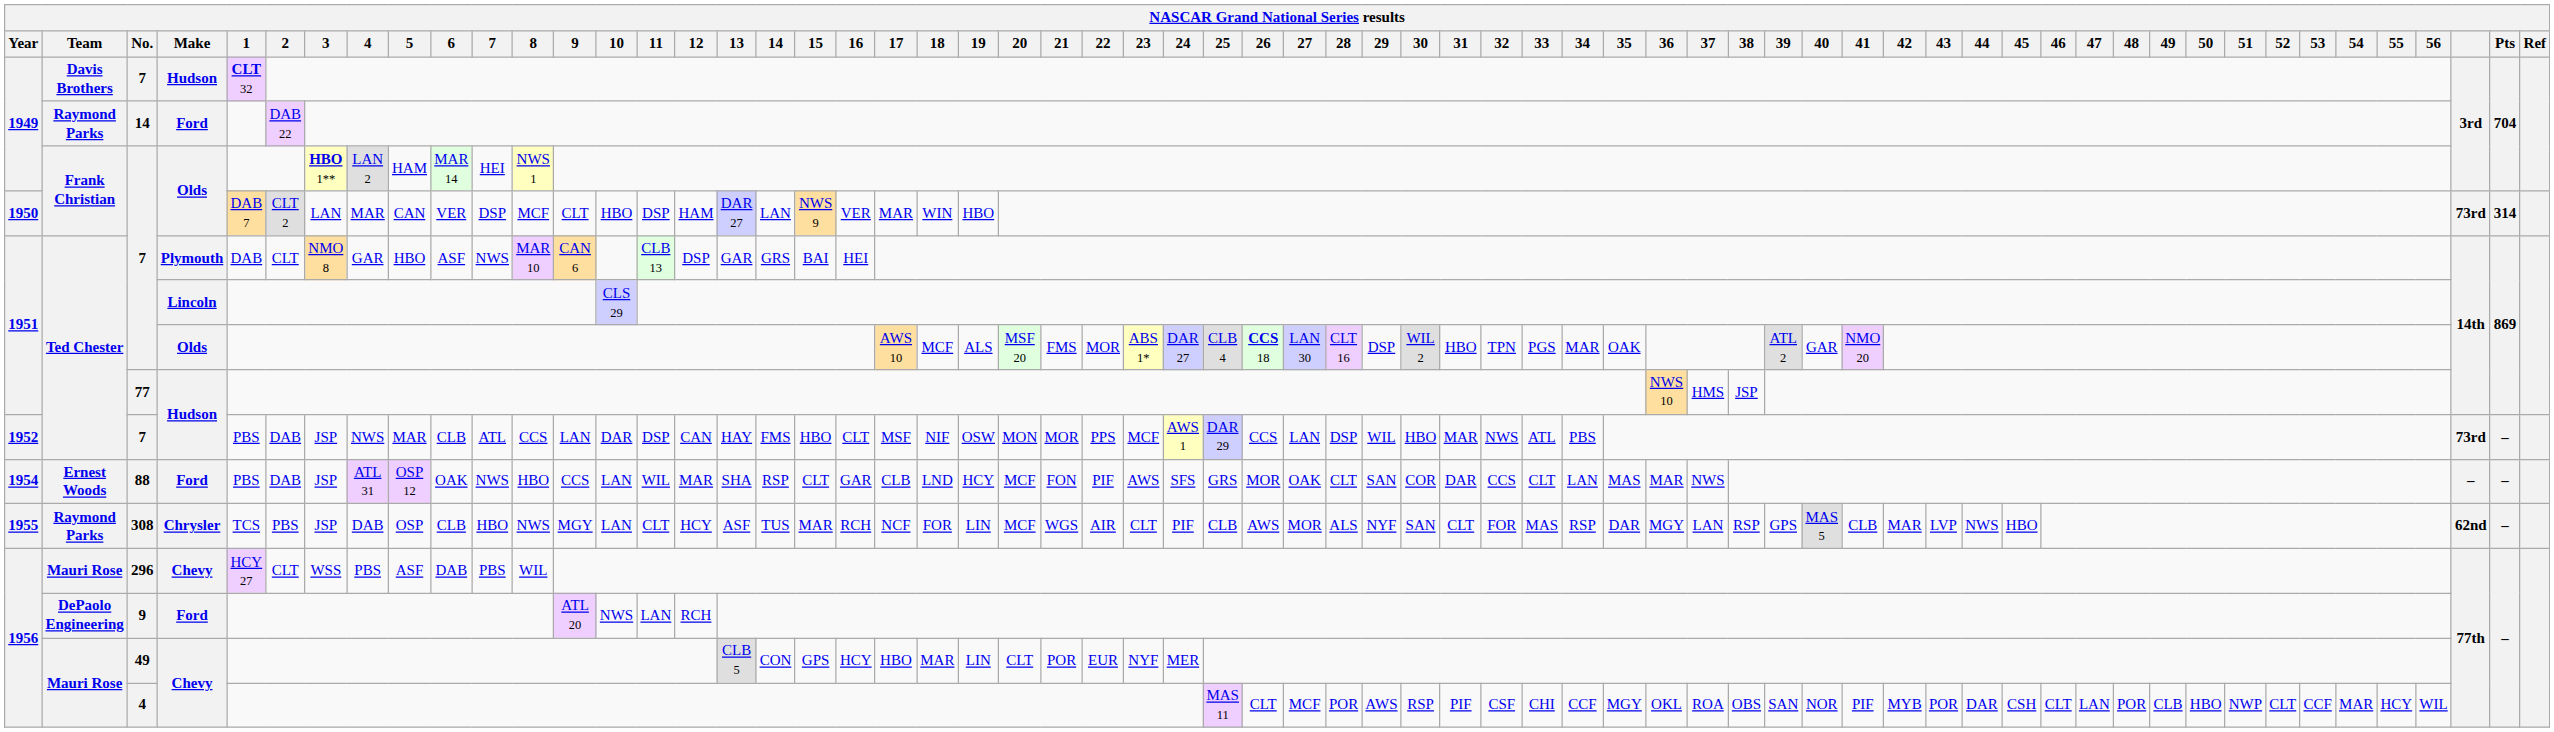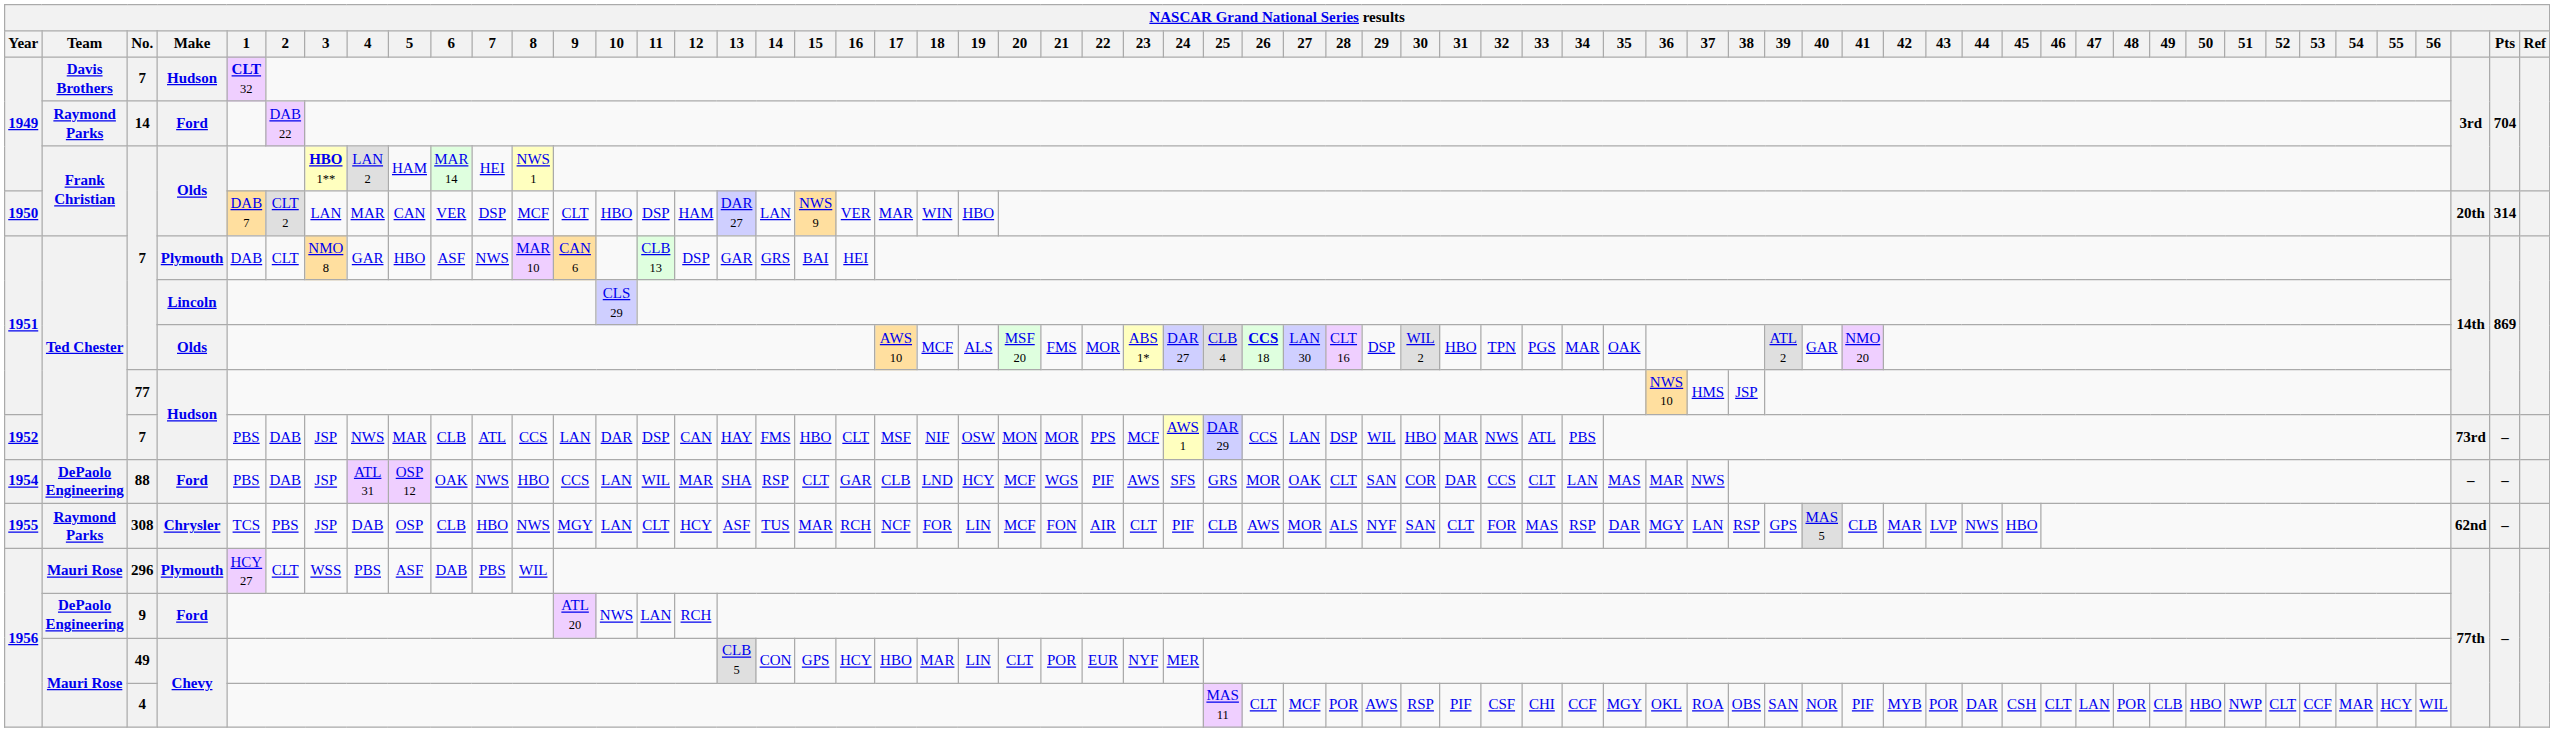 <table class="wikitable" style="text-align:center; font-size:75%">
 <tr>
 <th colspan="69"><a href='#'>NASCAR Grand National Series</a> results</th>
 </tr>
 <tr>
 <th>Year</th>
 <th>Team</th>
 <th>No.</th>
 <th>Make</th>
 <th>1</th>
 <th>2</th>
 <th>3</th>
 <th>4</th>
 <th>5</th>
 <th>6</th>
 <th>7</th>
 <th>8</th>
 <th>9</th>
 <th>10</th>
 <th>11</th>
 <th>12</th>
 <th>13</th>
 <th>14</th>
 <th>15</th>
 <th>16</th>
 <th>17</th>
 <th>18</th>
 <th>19</th>
 <th>20</th>
 <th>21</th>
 <th>22</th>
 <th>23</th>
 <th>24</th>
 <th>25</th>
 <th>26</th>
 <th>27</th>
 <th>28</th>
 <th>29</th>
 <th>30</th>
 <th>31</th>
 <th>32</th>
 <th>33</th>
 <th>34</th>
 <th>35</th>
 <th>36</th>
 <th>37</th>
 <th>38</th>
 <th>39</th>
 <th>40</th>
 <th>41</th>
 <th>42</th>
 <th>43</th>
 <th>44</th>
 <th>45</th>
 <th>46</th>
 <th>47</th>
 <th>48</th>
 <th>49</th>
 <th>50</th>
 <th>51</th>
 <th>52</th>
 <th>53</th>
 <th>54</th>
 <th>55</th>
 <th>56</th>
 <th></th>
 <th>Pts</th>
 <th>Ref</th>
 </tr>
 <tr>
 <th rowspan=3><a href='#'>1949</a></th>
 <th><a href='#'>Davis Brothers</a></th>
 <th>7</th>
 <th><a href='#'>Hudson</a></th>
 <td style="background:#EFCFFF;"><strong><a href='#'>CLT</a></strong> <br><small>32</small></td>
 <td colspan=55></td>
 <th rowspan=3>3rd</th>
 <th rowspan=3>704</th>
 <th rowspan=3></th>
 </tr>
 <tr>
 <th><a href='#'>Raymond Parks</a></th>
 <th>14</th>
 <th><a href='#'>Ford</a></th>
 <td></td>
 <td style="background:#EFCFFF;"><a href='#'>DAB</a> <br><small>22</small></td>
 <td colspan=54></td>
 </tr>
 <tr>
 <th rowspan=2><a href='#'>Frank Christian</a></th>
 <th rowspan=5>7</th>
 <th rowspan=2><a href='#'>Olds</a></th>
 <td colspan=2></td>
 <td style="background:#FFFFBF;"><strong><a href='#'>HBO</a></strong> <br><small>1**</small></td>
 <td style="background:#DFDFDF;"><a href='#'>LAN</a> <br><small>2</small></td>
 <td><a href='#'>HAM</a></td>
 <td style="background:#DFFFDF;"><a href='#'>MAR</a> <br><small>14</small></td>
 <td><a href='#'>HEI</a></td>
 <td style="background:#FFFFBF;"><a href='#'>NWS</a> <br><small>1</small></td>
 <td colspan="48"></td>
 </tr>
 <tr>
 <th><a href='#'>1950</a></th>
 <td style="background:#FFDF9F;"><a href='#'>DAB</a> <br><small>7</small></td>
 <td style="background:#DFDFDF;"><a href='#'>CLT</a> <br><small>2</small></td>
 <td><a href='#'>LAN</a></td>
 <td><a href='#'>MAR</a></td>
 <td><a href='#'>CAN</a></td>
 <td><a href='#'>VER</a></td>
 <td><a href='#'>DSP</a></td>
 <td><a href='#'>MCF</a></td>
 <td><a href='#'>CLT</a></td>
 <td><a href='#'>HBO</a></td>
 <td><a href='#'>DSP</a></td>
 <td><a href='#'>HAM</a></td>
 <td style="background:#CFCFFF;"><a href='#'>DAR</a> <br><small>27</small></td>
 <td><a href='#'>LAN</a></td>
 <td style="background:#FFDF9F;"><a href='#'>NWS</a> <br><small>9</small></td>
 <td><a href='#'>VER</a></td>
 <td><a href='#'>MAR</a></td>
 <td><a href='#'>WIN</a></td>
 <td><a href='#'>HBO</a></td>
 <td colspan="37"></td>
-<th>73rd</th>
+<th>20th</th>
 <th>314</th>
 <th></th>
 </tr>
 <tr>
 <th rowspan=4><a href='#'>1951</a></th>
 <th rowspan=5><a href='#'>Ted Chester</a></th>
 <th><a href='#'>Plymouth</a></th>
 <td><a href='#'>DAB</a></td>
 <td><a href='#'>CLT</a></td>
 <td style="background:#FFDF9F;"><a href='#'>NMO</a> <br><small>8</small></td>
 <td><a href='#'>GAR</a></td>
 <td><a href='#'>HBO</a></td>
 <td><a href='#'>ASF</a></td>
 <td><a href='#'>NWS</a></td>
 <td style="background:#EFCFFF;"><a href='#'>MAR</a> <br><small>10</small></td>
 <td style="background:#FFDF9F;"><a href='#'>CAN</a> <br><small>6</small></td>
 <td></td>
 <td style="background:#DFFFDF;"><a href='#'>CLB</a> <br><small>13</small></td>
 <td><a href='#'>DSP</a></td>
 <td><a href='#'>GAR</a></td>
 <td><a href='#'>GRS</a></td>
 <td><a href='#'>BAI</a></td>
 <td><a href='#'>HEI</a></td>
 <td colspan=40></td>
 <th rowspan=4>14th</th>
 <th rowspan=4>869</th>
 <th rowspan=4></th>
 </tr>
 <tr>
 <th><a href='#'>Lincoln</a></th>
 <td colspan=9></td>
 <td style="background:#CFCFFF;"><a href='#'>CLS</a> <br><small>29</small></td>
 <td colspan=46></td>
 </tr>
 <tr>
 <th><a href='#'>Olds</a></th>
 <td colspan=16></td>
 <td style="background:#FFDF9F;"><a href='#'>AWS</a> <br><small>10</small></td>
 <td><a href='#'>MCF</a></td>
 <td><a href='#'>ALS</a></td>
 <td style="background:#DFFFDF;"><a href='#'>MSF</a> <br><small>20</small></td>
 <td><a href='#'>FMS</a></td>
 <td><a href='#'>MOR</a></td>
 <td style="background:#FFFFBF;"><a href='#'>ABS</a> <br><small>1*</small></td>
 <td style="background:#CFCFFF;"><a href='#'>DAR</a> <br><small>27</small></td>
 <td style="background:#DFDFDF;"><a href='#'>CLB</a> <br><small>4</small></td>
 <td style="background:#DFFFDF;"><strong><a href='#'>CCS</a></strong> <br><small>18</small></td>
 <td style="background:#CFCFFF;"><a href='#'>LAN</a> <br><small>30</small></td>
 <td style="background:#EFCFFF;"><a href='#'>CLT</a> <br><small>16</small></td>
 <td><a href='#'>DSP</a></td>
 <td style="background:#DFDFDF;"><a href='#'>WIL</a> <br><small>2</small></td>
 <td><a href='#'>HBO</a></td>
 <td><a href='#'>TPN</a></td>
 <td><a href='#'>PGS</a></td>
 <td><a href='#'>MAR</a></td>
 <td><a href='#'>OAK</a></td>
 <td colspan=3></td>
 <td style="background:#DFDFDF;"><a href='#'>ATL</a> <br><small>2</small></td>
 <td><a href='#'>GAR</a></td>
 <td style="background:#EFCFFF;"><a href='#'>NMO</a> <br><small>20</small></td>
 <td colspan="15"></td>
 </tr>
 <tr>
 <th>77</th>
 <th rowspan=2><a href='#'>Hudson</a></th>
 <td colspan=35></td>
 <td style="background:#FFDF9F;"><a href='#'>NWS</a> <br><small>10</small></td>
 <td><a href='#'>HMS</a></td>
 <td><a href='#'>JSP</a></td>
 <td colspan=18></td>
 </tr>
 <tr>
 <th><a href='#'>1952</a></th>
 <th>7</th>
 <td><a href='#'>PBS</a></td>
 <td><a href='#'>DAB</a></td>
 <td><a href='#'>JSP</a></td>
 <td><a href='#'>NWS</a></td>
 <td><a href='#'>MAR</a></td>
 <td><a href='#'>CLB</a></td>
 <td><a href='#'>ATL</a></td>
 <td><a href='#'>CCS</a></td>
 <td><a href='#'>LAN</a></td>
 <td><a href='#'>DAR</a></td>
 <td><a href='#'>DSP</a></td>
 <td><a href='#'>CAN</a></td>
 <td><a href='#'>HAY</a></td>
 <td><a href='#'>FMS</a></td>
 <td><a href='#'>HBO</a></td>
 <td><a href='#'>CLT</a></td>
 <td><a href='#'>MSF</a></td>
 <td><a href='#'>NIF</a></td>
 <td><a href='#'>OSW</a></td>
 <td><a href='#'>MON</a></td>
 <td><a href='#'>MOR</a></td>
 <td><a href='#'>PPS</a></td>
 <td><a href='#'>MCF</a></td>
 <td style="background:#FFFFBF;"><a href='#'>AWS</a> <br><small>1</small></td>
 <td style="background:#CFCFFF;"><a href='#'>DAR</a> <br><small>29</small></td>
 <td><a href='#'>CCS</a></td>
 <td><a href='#'>LAN</a></td>
 <td><a href='#'>DSP</a></td>
 <td><a href='#'>WIL</a></td>
 <td><a href='#'>HBO</a></td>
 <td><a href='#'>MAR</a></td>
 <td><a href='#'>NWS</a></td>
 <td><a href='#'>ATL</a></td>
 <td><a href='#'>PBS</a></td>
 <td colspan="22"></td>
 <th>73rd</th>
 <th>–</th>
 <th></th>
 </tr>
 <tr>
 <th><a href='#'>1954</a></th>
-<th><a href='#'>Ernest Woods</a></th>
+<th><a href='#'>DePaolo Engineering</a></th>
 <th>88</th>
 <th><a href='#'>Ford</a></th>
 <td><a href='#'>PBS</a></td>
 <td><a href='#'>DAB</a></td>
 <td><a href='#'>JSP</a></td>
 <td style="background:#EFCFFF;"><a href='#'>ATL</a> <br><small>31</small></td>
 <td style="background:#EFCFFF;"><a href='#'>OSP</a> <br><small>12</small></td>
 <td><a href='#'>OAK</a></td>
 <td><a href='#'>NWS</a></td>
 <td><a href='#'>HBO</a></td>
 <td><a href='#'>CCS</a></td>
 <td><a href='#'>LAN</a></td>
 <td><a href='#'>WIL</a></td>
 <td><a href='#'>MAR</a></td>
 <td><a href='#'>SHA</a></td>
 <td><a href='#'>RSP</a></td>
 <td><a href='#'>CLT</a></td>
 <td><a href='#'>GAR</a></td>
 <td><a href='#'>CLB</a></td>
 <td><a href='#'>LND</a></td>
 <td><a href='#'>HCY</a></td>
 <td><a href='#'>MCF</a></td>
-<td><a href='#'>FON</a></td>
+<td><a href='#'>WGS</a></td>
 <td><a href='#'>PIF</a></td>
 <td><a href='#'>AWS</a></td>
 <td><a href='#'>SFS</a></td>
 <td><a href='#'>GRS</a></td>
 <td><a href='#'>MOR</a></td>
 <td><a href='#'>OAK</a></td>
 <td><a href='#'>CLT</a></td>
 <td><a href='#'>SAN</a></td>
 <td><a href='#'>COR</a></td>
 <td><a href='#'>DAR</a></td>
 <td><a href='#'>CCS</a></td>
 <td><a href='#'>CLT</a></td>
 <td><a href='#'>LAN</a></td>
 <td><a href='#'>MAS</a></td>
 <td><a href='#'>MAR</a></td>
 <td><a href='#'>NWS</a></td>
 <td colspan="19"></td>
 <th>–</th>
 <th>–</th>
 <th></th>
 </tr>
 <tr>
 <th><a href='#'>1955</a></th>
 <th><a href='#'>Raymond Parks</a></th>
 <th>308</th>
 <th><a href='#'>Chrysler</a></th>
 <td><a href='#'>TCS</a></td>
 <td><a href='#'>PBS</a></td>
 <td><a href='#'>JSP</a></td>
 <td><a href='#'>DAB</a></td>
 <td><a href='#'>OSP</a></td>
 <td><a href='#'>CLB</a></td>
 <td><a href='#'>HBO</a></td>
 <td><a href='#'>NWS</a></td>
 <td><a href='#'>MGY</a></td>
 <td><a href='#'>LAN</a></td>
 <td><a href='#'>CLT</a></td>
 <td><a href='#'>HCY</a></td>
 <td><a href='#'>ASF</a></td>
 <td><a href='#'>TUS</a></td>
 <td><a href='#'>MAR</a></td>
 <td><a href='#'>RCH</a></td>
 <td><a href='#'>NCF</a></td>
 <td><a href='#'>FOR</a></td>
 <td><a href='#'>LIN</a></td>
 <td><a href='#'>MCF</a></td>
-<td><a href='#'>WGS</a></td>
+<td><a href='#'>FON</a></td>
 <td><a href='#'>AIR</a></td>
 <td><a href='#'>CLT</a></td>
 <td><a href='#'>PIF</a></td>
 <td><a href='#'>CLB</a></td>
 <td><a href='#'>AWS</a></td>
 <td><a href='#'>MOR</a></td>
 <td><a href='#'>ALS</a></td>
 <td><a href='#'>NYF</a></td>
 <td><a href='#'>SAN</a></td>
 <td><a href='#'>CLT</a></td>
 <td><a href='#'>FOR</a></td>
 <td><a href='#'>MAS</a></td>
 <td><a href='#'>RSP</a></td>
 <td><a href='#'>DAR</a></td>
 <td><a href='#'>MGY</a></td>
 <td><a href='#'>LAN</a></td>
 <td><a href='#'>RSP</a></td>
 <td><a href='#'>GPS</a></td>
 <td style="background:#DFDFDF;"><a href='#'>MAS</a> <br><small>5</small></td>
 <td><a href='#'>CLB</a></td>
 <td><a href='#'>MAR</a></td>
 <td><a href='#'>LVP</a></td>
 <td><a href='#'>NWS</a></td>
 <td><a href='#'>HBO</a></td>
 <td colspan="11"></td>
 <th>62nd</th>
 <th>–</th>
 <th></th>
 </tr>
 <tr>
 <th rowspan=4><a href='#'>1956</a></th>
 <th><a href='#'>Mauri Rose</a></th>
 <th>296</th>
-<th><a href='#'>Chevy</a></th>
+<th><a href='#'>Plymouth</a></th>
 <td style="background:#EFCFFF;"><a href='#'>HCY</a> <br><small>27</small></td>
 <td><a href='#'>CLT</a></td>
 <td><a href='#'>WSS</a></td>
 <td><a href='#'>PBS</a></td>
 <td><a href='#'>ASF</a></td>
 <td><a href='#'>DAB</a></td>
 <td><a href='#'>PBS</a></td>
 <td><a href='#'>WIL</a></td>
 <td colspan=48></td>
 <th rowspan=4>77th</th>
 <th rowspan=4>–</th>
 <th rowspan=4></th>
 </tr>
 <tr>
 <th><a href='#'>DePaolo Engineering</a></th>
 <th>9</th>
 <th><a href='#'>Ford</a></th>
 <td colspan=8></td>
 <td style="background:#EFCFFF;"><a href='#'>ATL</a> <br><small>20</small></td>
 <td><a href='#'>NWS</a></td>
 <td><a href='#'>LAN</a></td>
 <td><a href='#'>RCH</a></td>
 <td colspan=44></td>
 </tr>
 <tr>
 <th rowspan=2><a href='#'>Mauri Rose</a></th>
 <th>49</th>
 <th rowspan=2><a href='#'>Chevy</a></th>
 <td colspan=12></td>
 <td style="background:#DFDFDF;"><a href='#'>CLB</a> <br><small>5</small></td>
 <td><a href='#'>CON</a></td>
 <td><a href='#'>GPS</a></td>
 <td><a href='#'>HCY</a></td>
 <td><a href='#'>HBO</a></td>
 <td><a href='#'>MAR</a></td>
 <td><a href='#'>LIN</a></td>
 <td><a href='#'>CLT</a></td>
 <td><a href='#'>POR</a></td>
 <td><a href='#'>EUR</a></td>
 <td><a href='#'>NYF</a></td>
 <td><a href='#'>MER</a></td>
 <td colspan=32></td>
 </tr>
 <tr>
 <th>4</th>
 <td colspan=24></td>
 <td style="background:#EFCFFF;"><a href='#'>MAS</a> <br><small>11</small></td>
 <td><a href='#'>CLT</a></td>
 <td><a href='#'>MCF</a></td>
 <td><a href='#'>POR</a></td>
 <td><a href='#'>AWS</a></td>
 <td><a href='#'>RSP</a></td>
 <td><a href='#'>PIF</a></td>
 <td><a href='#'>CSF</a></td>
 <td><a href='#'>CHI</a></td>
 <td><a href='#'>CCF</a></td>
 <td><a href='#'>MGY</a></td>
 <td><a href='#'>OKL</a></td>
 <td><a href='#'>ROA</a></td>
 <td><a href='#'>OBS</a></td>
 <td><a href='#'>SAN</a></td>
 <td><a href='#'>NOR</a></td>
 <td><a href='#'>PIF</a></td>
 <td><a href='#'>MYB</a></td>
 <td><a href='#'>POR</a></td>
 <td><a href='#'>DAR</a></td>
 <td><a href='#'>CSH</a></td>
 <td><a href='#'>CLT</a></td>
 <td><a href='#'>LAN</a></td>
 <td><a href='#'>POR</a></td>
 <td><a href='#'>CLB</a></td>
 <td><a href='#'>HBO</a></td>
 <td><a href='#'>NWP</a></td>
 <td><a href='#'>CLT</a></td>
 <td><a href='#'>CCF</a></td>
 <td><a href='#'>MAR</a></td>
 <td><a href='#'>HCY</a></td>
 <td><a href='#'>WIL</a></td>
 </tr>
 </table>
